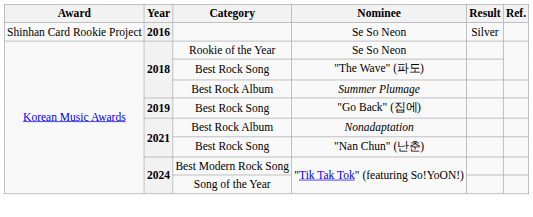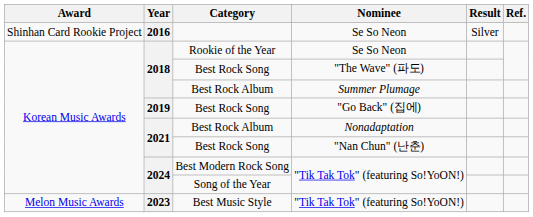 <table class="wikitable plainrowheaders sortable" style="text-align:center;">
 <tr>
 <th>Award</th>
 <th>Year</th>
 <th>Category</th>
 <th>Nominee</th>
 <th>Result</th>
 <th>Ref.</th>
 </tr>
 <tr>
 <td>Shinhan Card Rookie Project</td>
 <th scope="row">2016</th>
 <td></td>
 <td>Se So Neon</td>
 <td>Silver</td>
 <td></td>
 </tr>
 <tr>
 <td rowspan="8"><a href='#'>Korean Music Awards</a></td>
 <th rowspan="3" scope="row">2018</th>
 <td>Rookie of the Year</td>
 <td>Se So Neon</td>
 <td></td>
 <td rowspan="2"></td>
 </tr>
 <tr>
 <td>Best Rock Song</td>
 <td>"The Wave" (파도)</td>
 <td></td>
 </tr>
 <tr>
 <td>Best Rock Album</td>
 <td><em>Summer Plumage</em></td>
 <td></td>
 <td></td>
 </tr>
 <tr>
 <th scope="row">2019</th>
 <td>Best Rock Song</td>
 <td>"Go Back" (집에)</td>
 <td></td>
 <td></td>
 </tr>
 <tr>
 <th rowspan="2" scope="row">2021</th>
 <td>Best Rock Album</td>
 <td><em>Nonadaptation</em></td>
 <td></td>
 <td></td>
 </tr>
 <tr>
 <td>Best Rock Song</td>
 <td>"Nan Chun" (난춘)</td>
 <td></td>
 <td></td>
 </tr>
 <tr>
 <th rowspan="2" scope="row">2024</th>
 <td>Best Modern Rock Song</td>
 <td rowspan="2">"<a href='#'>Tik Tak Tok</a>" (featuring So!YoON!)</td>
 <td></td>
 <td></td>
 </tr>
 <tr>
 <td>Song of the Year</td>
 <td></td>
 <td></td>
 </tr>
+<tr>
+<td><a href='#'>Melon Music Awards</a></td>
+<th scope="row">2023</th>
+<td>Best Music Style</td>
+<td>"<a href='#'>Tik Tak Tok</a>" (featuring So!YoON!)</td>
+<td></td>
+<td></td>
+</tr>
 </table>
